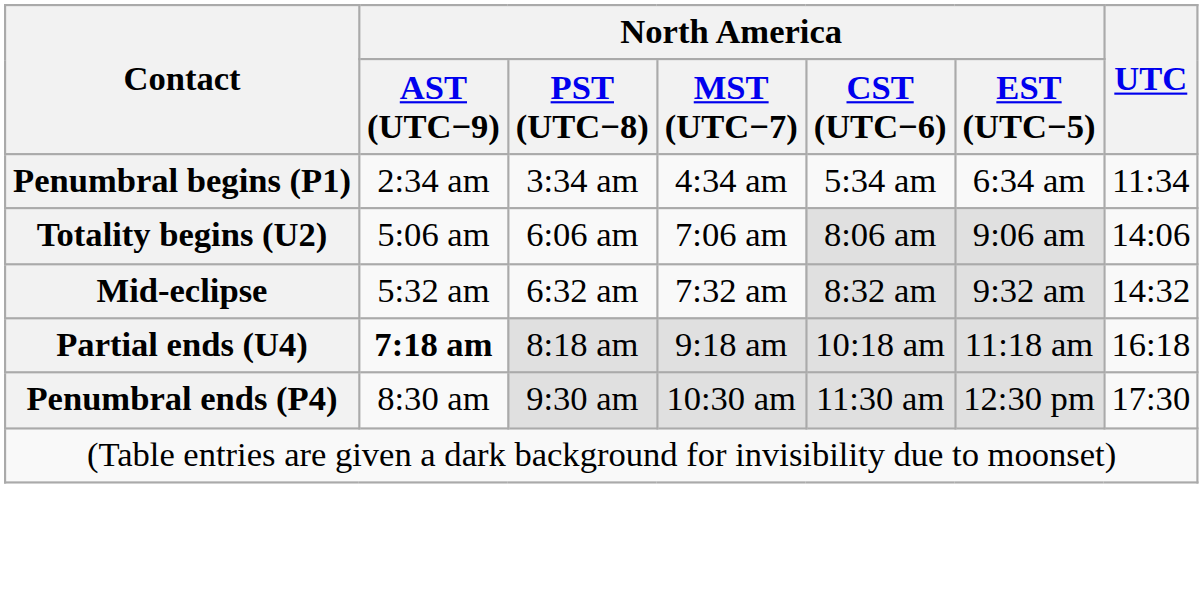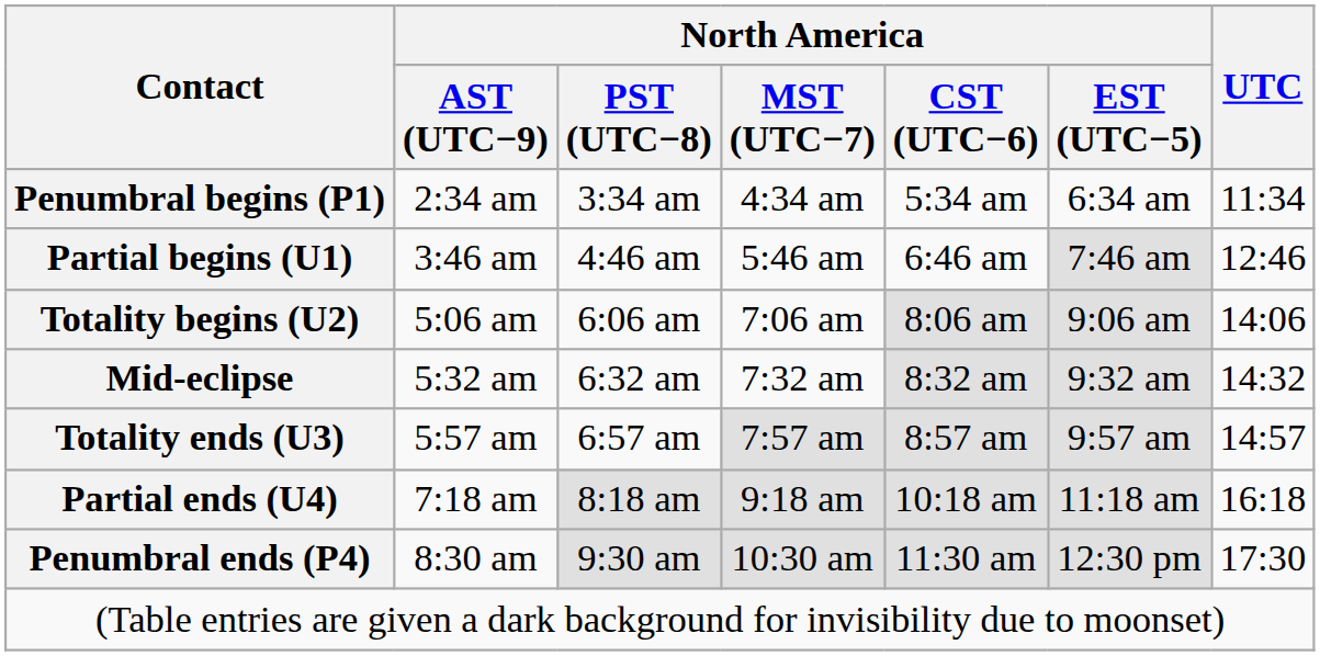 <table class=wikitable>
 <tr>
 <th rowspan=2>Contact</th>
 <th colspan=5>North America</th>
 <th rowspan=2><a href='#'>UTC</a></th>
 </tr>
 <tr>
 <th><a href='#'>AST</a><br>(UTC−9)</th>
 <th><a href='#'>PST</a><br>(UTC−8)</th>
 <th><a href='#'>MST</a><br>(UTC−7)</th>
 <th><a href='#'>CST</a><br>(UTC−6)</th>
 <th><a href='#'>EST</a><br>(UTC−5)</th>
 </tr>
 <tr align=center>
 <th>Penumbral begins (P1)</th>
 <td>2:34 am</td>
 <td>3:34 am</td>
 <td>4:34 am</td>
 <td>5:34 am</td>
 <td>6:34 am</td>
 <td>11:34</td>
 </tr>
 <tr align=center>
+<th>Partial begins (U1)</th>
+<td>3:46 am</td>
+<td>4:46 am</td>
+<td>5:46 am</td>
+<td>6:46 am</td>
+<td bgcolor=#e0e0e0>7:46 am</td>
+<td>12:46</td>
+</tr>
+<tr align=center>
 <th>Totality begins (U2)</th>
 <td>5:06 am</td>
 <td>6:06 am</td>
 <td>7:06 am</td>
 <td bgcolor=#e0e0e0>8:06 am</td>
 <td bgcolor=#e0e0e0>9:06 am</td>
 <td>14:06</td>
 </tr>
 <tr align=center>
 <th>Mid-eclipse</th>
 <td>5:32 am</td>
 <td>6:32 am</td>
 <td>7:32 am</td>
 <td bgcolor=#e0e0e0>8:32 am</td>
 <td bgcolor=#e0e0e0>9:32 am</td>
 <td>14:32</td>
 </tr>
 <tr align=center>
+<th>Totality ends (U3)</th>
+<td>5:57 am</td>
+<td>6:57 am</td>
+<td bgcolor=#e0e0e0>7:57 am</td>
+<td bgcolor=#e0e0e0>8:57 am</td>
+<td bgcolor=#e0e0e0>9:57 am</td>
+<td>14:57</td>
+</tr>
+<tr align=center>
 <th>Partial ends (U4)</th>
-<td><strong>7:18 am</strong></td>
+<td>7:18 am</td>
 <td bgcolor=#e0e0e0>8:18 am</td>
 <td bgcolor=#e0e0e0>9:18 am</td>
 <td bgcolor=#e0e0e0>10:18 am</td>
 <td bgcolor=#e0e0e0>11:18 am</td>
 <td>16:18</td>
 </tr>
 <tr align=center>
 <th>Penumbral ends (P4)</th>
 <td>8:30 am</td>
 <td bgcolor=#e0e0e0>9:30 am</td>
 <td bgcolor=#e0e0e0>10:30 am</td>
 <td bgcolor=#e0e0e0>11:30 am</td>
 <td bgcolor=#e0e0e0>12:30 pm</td>
 <td>17:30</td>
 </tr>
 <tr align=center>
 <td colspan=7>(Table entries are given a dark background for invisibility due to moonset)</td>
 </tr>
 </table>
